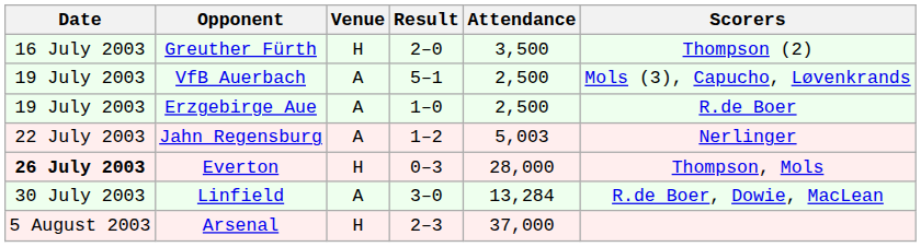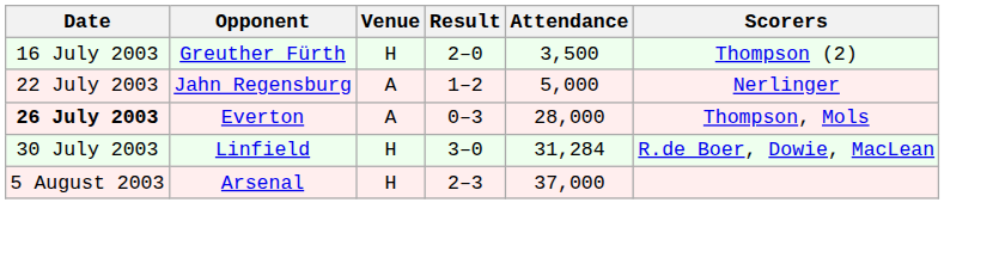 <table class="wikitable sortable" style="font-size:100%; text-align:center">
 <tr>
 <th>Date</th>
 <th>Opponent</th>
 <th>Venue</th>
 <th>Result</th>
 <th>Attendance</th>
 <th>Scorers</th>
 </tr>
 <tr bgcolor = "#EEFFEE">
 <td>16 July 2003</td>
 <td> <a href='#'>Greuther Fürth</a></td>
 <td>H</td>
 <td>2–0</td>
 <td>3,500</td>
 <td><a href='#'>Thompson</a> (2)</td>
 </tr>
-<tr bgcolor = "#EEFFEE">
-<td>19 July 2003</td>
-<td> <a href='#'>VfB Auerbach</a></td>
-<td>A</td>
-<td>5–1</td>
-<td>2,500</td>
-<td><a href='#'>Mols</a> (3), <a href='#'>Capucho</a>, <a href='#'>Løvenkrands</a></td>
-</tr>
-<tr bgcolor = "#EEFFEE">
-<td>19 July 2003</td>
-<td> <a href='#'>Erzgebirge Aue</a></td>
-<td>A</td>
-<td>1–0</td>
-<td>2,500</td>
-<td><a href='#'>R.de Boer</a></td>
-</tr>
 <tr bgcolor = "#FFEEEE">
 <td>22 July 2003</td>
 <td> <a href='#'>Jahn Regensburg</a></td>
 <td>A</td>
 <td>1–2</td>
-<td>5,003</td>
+<td>5,000</td>
 <td><a href='#'>Nerlinger</a></td>
 </tr>
 <tr bgcolor = "#FFEEEE">
 <td><strong>26 July 2003</strong></td>
 <td> <a href='#'>Everton</a></td>
-<td>H</td>
+<td>A</td>
 <td>0–3</td>
 <td>28,000</td>
 <td><a href='#'>Thompson</a>, <a href='#'>Mols</a></td>
 </tr>
 <tr bgcolor = "#EEFFEE">
 <td>30 July 2003</td>
 <td> <a href='#'>Linfield</a></td>
-<td>A</td>
+<td>H</td>
 <td>3–0</td>
-<td>13,284</td>
+<td>31,284</td>
 <td><a href='#'>R.de Boer</a>, <a href='#'>Dowie</a>, <a href='#'>MacLean</a></td>
 </tr>
 <tr bgcolor = "#FFEEEE">
 <td>5 August 2003</td>
 <td> <a href='#'>Arsenal</a></td>
 <td>H</td>
 <td>2–3</td>
 <td>37,000</td>
 <td></td>
 </tr>
 </table>
